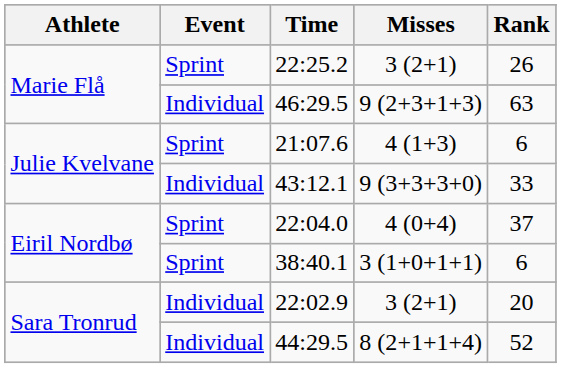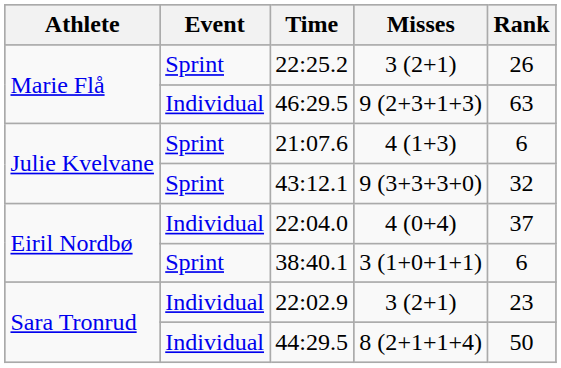 <table class="wikitable" style="font-size:90%">
 <tr>
 <th>Athlete</th>
 <th>Event</th>
 <th>Time</th>
 <th>Misses</th>
 <th>Rank</th>
 </tr>
 <tr align=center>
 <td align=left rowspan=2><a href='#'>Marie Flå</a></td>
 <td align=left><a href='#'>Sprint</a></td>
 <td>22:25.2</td>
 <td>3 (2+1)</td>
 <td>26</td>
 </tr>
 <tr align=center>
 <td align=left><a href='#'>Individual</a></td>
 <td>46:29.5</td>
 <td>9 (2+3+1+3)</td>
 <td>63</td>
 </tr>
 <tr align=center>
 <td align=left rowspan=2><a href='#'>Julie Kvelvane</a></td>
 <td align=left><a href='#'>Sprint</a></td>
 <td>21:07.6</td>
 <td>4 (1+3)</td>
 <td>6</td>
 </tr>
 <tr align=center>
-<td align=left><a href='#'>Individual</a></td>
+<td align=left><a href='#'>Sprint</a></td>
 <td>43:12.1</td>
 <td>9 (3+3+3+0)</td>
-<td>33</td>
+<td>32</td>
 </tr>
 <tr align=center>
 <td align=left rowspan=2><a href='#'>Eiril Nordbø</a></td>
-<td align=left><a href='#'>Sprint</a></td>
+<td align=left><a href='#'>Individual</a></td>
 <td>22:04.0</td>
 <td>4 (0+4)</td>
 <td>37</td>
 </tr>
 <tr align=center>
 <td align=left><a href='#'>Sprint</a></td>
 <td>38:40.1</td>
 <td>3 (1+0+1+1)</td>
 <td>6</td>
 </tr>
 <tr align=center>
 <td align=left rowspan=2><a href='#'>Sara Tronrud</a></td>
 <td align=left><a href='#'>Individual</a></td>
 <td>22:02.9</td>
 <td>3 (2+1)</td>
-<td>20</td>
+<td>23</td>
 </tr>
 <tr align=center>
 <td align=left><a href='#'>Individual</a></td>
 <td>44:29.5</td>
 <td>8 (2+1+1+4)</td>
-<td>52</td>
+<td>50</td>
 </tr>
 </table>
